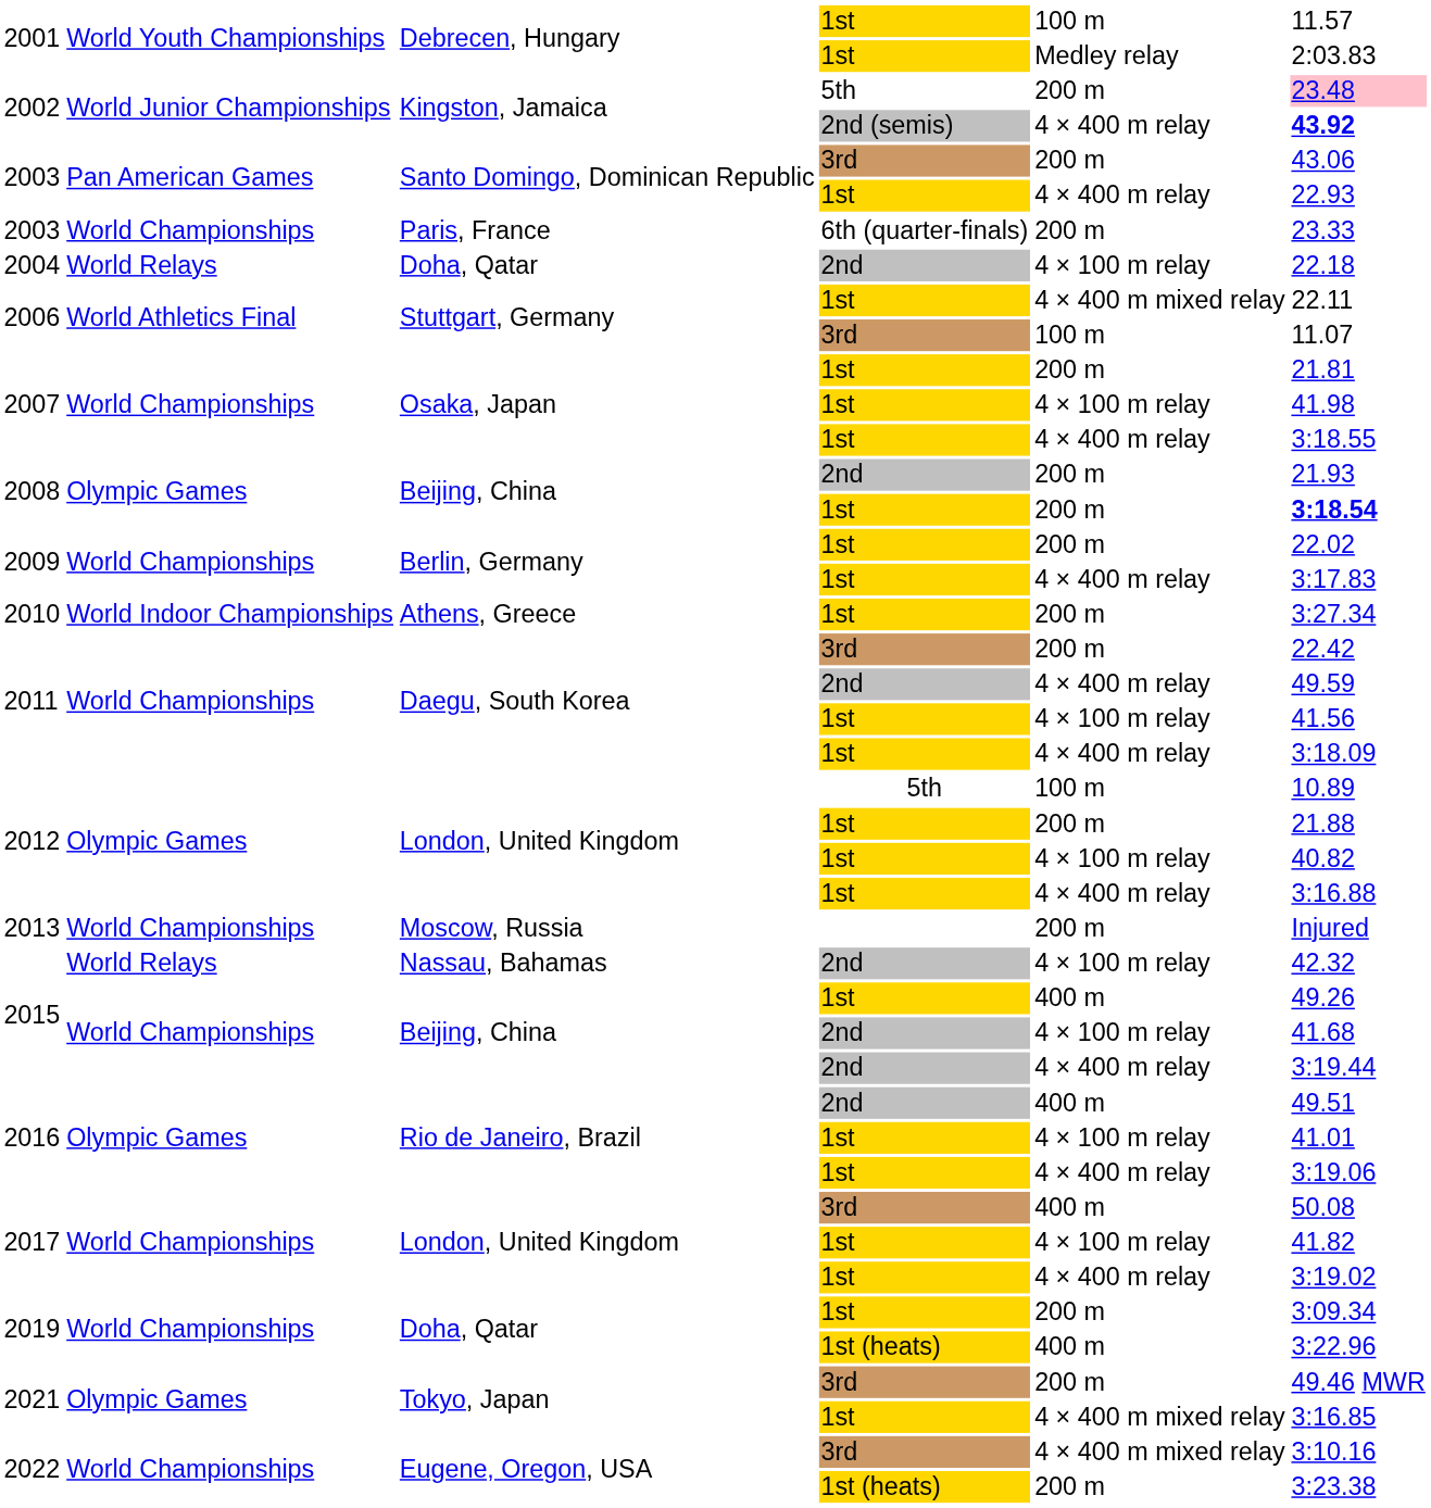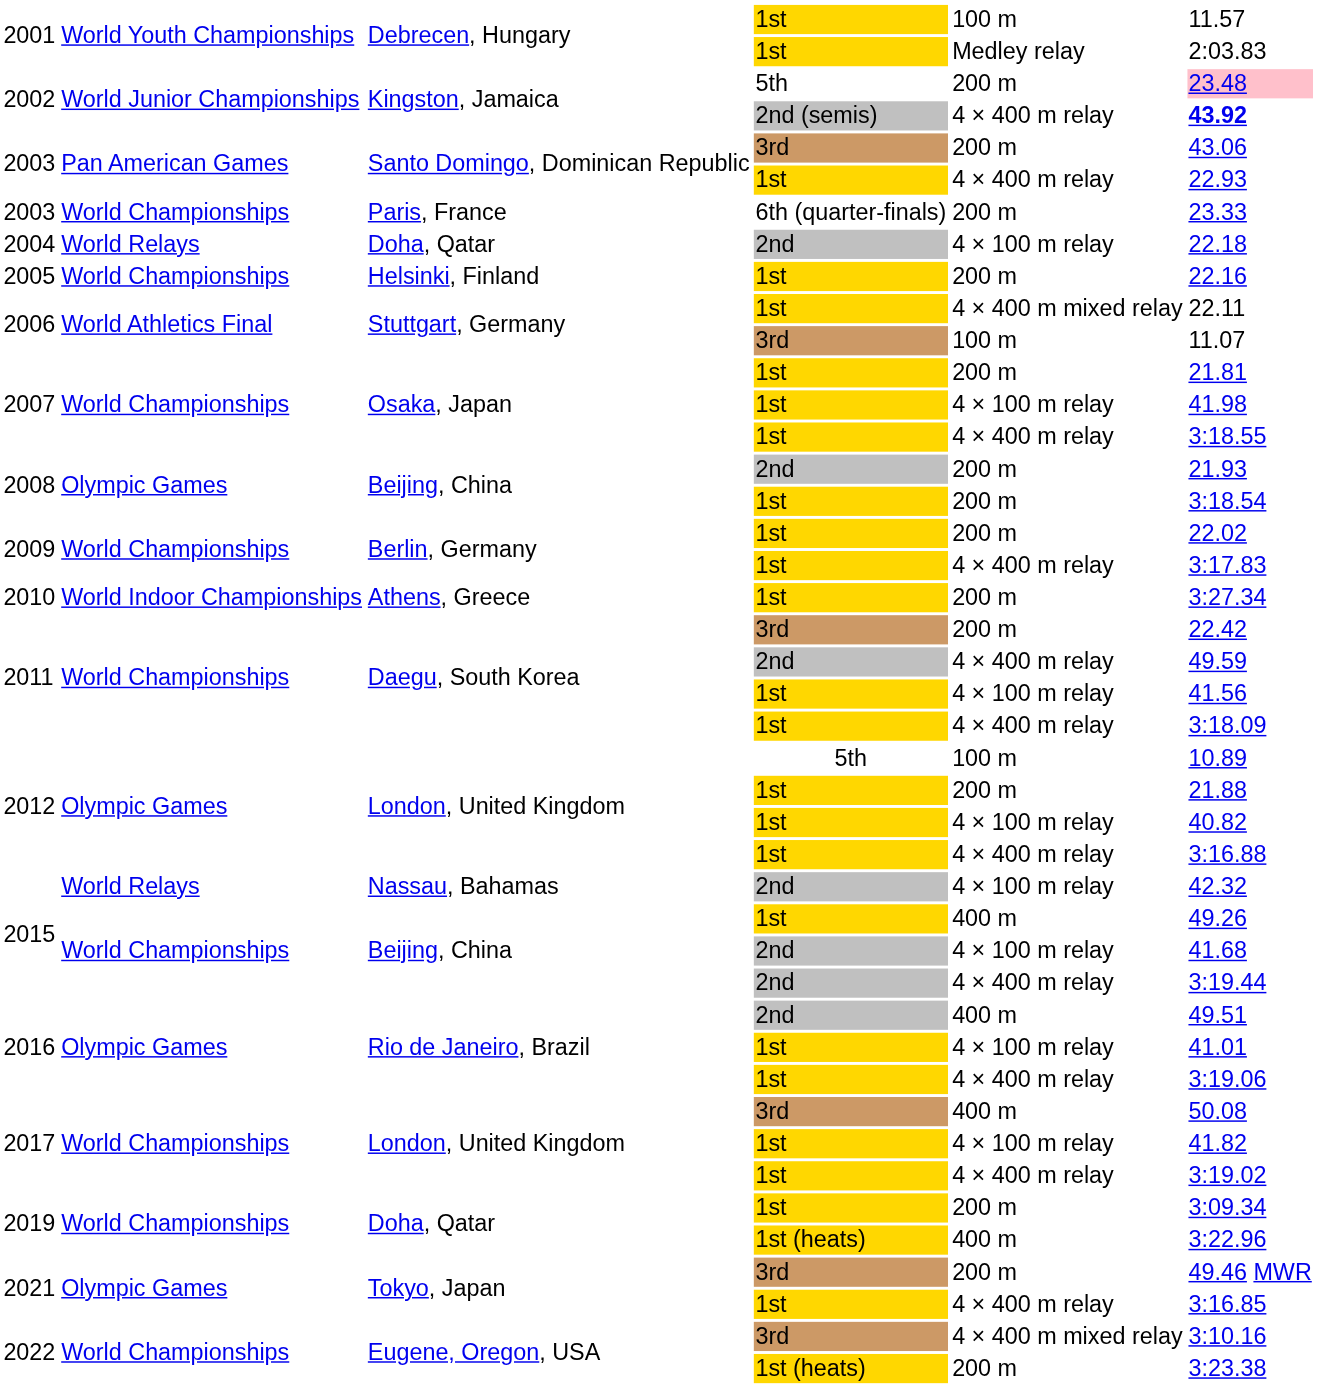 <table>
 <tr>
 <td rowspan=2>2001</td>
 <td rowspan=2><a href='#'>World Youth Championships</a></td>
 <td rowspan=2><a href='#'>Debrecen</a>, Hungary</td>
 <td style="background:gold;">1st</td>
 <td>100 m</td>
 <td>11.57</td>
 </tr>
 <tr>
 <td style="background:gold;">1st</td>
 <td data-sort-value="800 relay">Medley relay</td>
 <td data-sort-value=123.83>2:03.83</td>
 </tr>
 <tr>
 <td rowspan=2>2002</td>
 <td rowspan=2><a href='#'>World Junior Championships</a></td>
 <td rowspan=2><a href='#'>Kingston</a>, Jamaica</td>
 <td>5th</td>
 <td>200 m</td>
 <td style="background: pink;"><a href='#'>23.48</a></td>
 </tr>
 <tr>
 <td style="background:silver;">2nd (semis)</td>
 <td data-sort-value="1600 relay">4 × 400 m relay</td>
 <td><strong><a href='#'>43.92</a></strong></td>
 </tr>
 <tr>
 <td rowspan=2>2003</td>
 <td rowspan=2><a href='#'>Pan American Games</a></td>
 <td rowspan=2><a href='#'>Santo Domingo</a>, Dominican Republic</td>
 <td style="background:#c96;">3rd</td>
 <td>200 m</td>
 <td><a href='#'>43.06</a></td>
 </tr>
 <tr>
 <td style="background:gold;">1st</td>
 <td data-sort-value="1600 relay">4 × 400 m relay</td>
 <td><a href='#'>22.93</a></td>
 </tr>
 <tr>
 <td>2003</td>
 <td><a href='#'>World Championships</a></td>
 <td><a href='#'>Paris</a>, France</td>
 <td>6th (quarter-finals)</td>
 <td>200 m</td>
 <td><a href='#'>23.33</a></td>
 </tr>
 <tr>
 <td>2004</td>
 <td><a href='#'>World Relays</a></td>
 <td><a href='#'>Doha</a>, Qatar</td>
 <td style="background:silver;">2nd</td>
 <td data-sort-value="400 relay">4 × 100 m relay</td>
 <td><a href='#'>22.18</a></td>
 </tr>
 <tr>
+<td>2005</td>
+<td><a href='#'>World Championships</a></td>
+<td><a href='#'>Helsinki</a>, Finland</td>
+<td style="background:gold;">1st</td>
+<td>200 m</td>
+<td><a href='#'>22.16</a></td>
+</tr>
+<tr>
 <td rowspan=2>2006</td>
 <td rowspan=2><a href='#'>World Athletics Final</a></td>
 <td rowspan=2><a href='#'>Stuttgart</a>, Germany</td>
 <td style="background:gold;">1st</td>
 <td data-sort-value="1600 relay mixed">4 × 400 m mixed relay</td>
 <td>22.11</td>
 </tr>
 <tr>
 <td style="background:#c96;">3rd</td>
 <td>100 m</td>
 <td>11.07</td>
 </tr>
 <tr>
 <td rowspan=3>2007</td>
 <td rowspan=3><a href='#'>World Championships</a></td>
 <td rowspan=3><a href='#'>Osaka</a>, Japan</td>
 <td style="background:gold;">1st</td>
 <td>200 m</td>
 <td><a href='#'>21.81</a></td>
 </tr>
 <tr>
 <td style="background:gold;">1st</td>
 <td data-sort-value="400 relay">4 × 100 m relay</td>
 <td><a href='#'>41.98</a></td>
 </tr>
 <tr>
 <td style="background:gold;">1st</td>
 <td data-sort-value="1600 relay">4 × 400 m relay</td>
 <td data-sort-value=198.55><a href='#'>3:18.55</a></td>
 </tr>
 <tr>
 <td rowspan=2>2008</td>
 <td rowspan=2><a href='#'>Olympic Games</a></td>
 <td rowspan=2><a href='#'>Beijing</a>, China</td>
 <td style="background:silver;">2nd</td>
 <td>200 m</td>
 <td><a href='#'>21.93</a></td>
 </tr>
 <tr>
 <td style="background:gold;">1st</td>
 <td>200 m</td>
-<td data-sort-value=198.54><strong><a href='#'>3:18.54</a></strong></td>
+<td data-sort-value=198.54><a href='#'>3:18.54</a></td>
 </tr>
 <tr>
 <td rowspan=2>2009</td>
 <td rowspan=2><a href='#'>World Championships</a></td>
 <td rowspan=2><a href='#'>Berlin</a>, Germany</td>
 <td style="background:gold;">1st</td>
 <td>200 m</td>
 <td><a href='#'>22.02</a></td>
 </tr>
 <tr>
 <td style="background:gold;">1st</td>
 <td data-sort-value="1600 relay">4 × 400 m relay</td>
 <td data-sort-value=197.83><a href='#'>3:17.83</a></td>
 </tr>
 <tr>
 <td>2010</td>
 <td><a href='#'>World Indoor Championships</a></td>
 <td><a href='#'>Athens</a>, Greece</td>
 <td style="background:gold;">1st</td>
 <td>200 m</td>
 <td data-sort-value=207.34><a href='#'>3:27.34</a></td>
 </tr>
 <tr>
 <td rowspan=4>2011</td>
 <td rowspan=4><a href='#'>World Championships</a></td>
 <td rowspan=4><a href='#'>Daegu</a>, South Korea</td>
 <td style="background:#c96;">3rd</td>
 <td>200 m</td>
 <td><a href='#'>22.42</a></td>
 </tr>
 <tr>
 <td style="background:silver;">2nd</td>
 <td data-sort-value="1600 relay">4 × 400 m relay</td>
 <td><a href='#'>49.59</a></td>
 </tr>
 <tr>
 <td style="background:gold;">1st</td>
 <td data-sort-value="400 relay">4 × 100 m relay</td>
 <td><a href='#'>41.56</a></td>
 </tr>
 <tr>
 <td style="background:gold;">1st</td>
 <td data-sort-value="1600 relay">4 × 400 m relay</td>
 <td data-sort-value=198.09><a href='#'>3:18.09</a></td>
 </tr>
 <tr>
 <td rowspan=4>2012</td>
 <td rowspan=4><a href='#'>Olympic Games</a></td>
 <td rowspan=4><a href='#'>London</a>, United Kingdom</td>
 <td style="text-align:center;">5th</td>
 <td>100 m</td>
 <td><a href='#'>10.89</a></td>
 </tr>
 <tr>
 <td style="background:gold;">1st</td>
 <td>200 m</td>
 <td><a href='#'>21.88</a></td>
 </tr>
 <tr>
 <td style="background:gold;">1st</td>
 <td data-sort-value="400 relay">4 × 100 m relay</td>
 <td><a href='#'>40.82</a>  </td>
 </tr>
 <tr>
 <td style="background:gold;">1st</td>
 <td data-sort-value="1600 relay">4 × 400 m relay</td>
 <td data-sort-value=196.88><a href='#'>3:16.88</a></td>
-</tr>
-<tr>
-<td>2013</td>
-<td><a href='#'>World Championships</a></td>
-<td><a href='#'>Moscow</a>, Russia</td>
-<td></td>
-<td>200 m</td>
-<td><a href='#'>Injured</a></td>
 </tr>
 <tr>
 <td rowspan=4>2015</td>
 <td><a href='#'>World Relays</a></td>
 <td><a href='#'>Nassau</a>, Bahamas</td>
 <td style="background:silver;">2nd</td>
 <td data-sort-value="400 relay">4 × 100 m relay</td>
 <td><a href='#'>42.32</a></td>
 </tr>
 <tr>
 <td rowspan=3><a href='#'>World Championships</a></td>
 <td rowspan=3><a href='#'>Beijing</a>, China</td>
 <td style="background:gold;">1st</td>
 <td>400 m</td>
 <td><a href='#'>49.26</a></td>
 </tr>
 <tr>
 <td style="background:silver;">2nd</td>
 <td data-sort-value="400 relay">4 × 100 m relay</td>
 <td><a href='#'>41.68</a></td>
 </tr>
 <tr>
 <td style="background:silver;">2nd</td>
 <td data-sort-value="1600 relay">4 × 400 m relay</td>
 <td data-sort-value=199.44><a href='#'>3:19.44</a></td>
 </tr>
 <tr>
 <td rowspan=3>2016</td>
 <td rowspan=3><a href='#'>Olympic Games</a></td>
 <td rowspan=3><a href='#'>Rio de Janeiro</a>, Brazil</td>
 <td style="background:silver;">2nd</td>
 <td>400 m</td>
 <td><a href='#'>49.51</a></td>
 </tr>
 <tr>
 <td style="background:gold;">1st</td>
 <td data-sort-value="400 relay">4 × 100 m relay</td>
 <td><a href='#'>41.01</a></td>
 </tr>
 <tr>
 <td style="background:gold;">1st</td>
 <td data-sort-value="1600 relay">4 × 400 m relay</td>
 <td data-sort-value=199.06><a href='#'>3:19.06</a></td>
 </tr>
 <tr>
 <td rowspan=3>2017</td>
 <td rowspan=3><a href='#'>World Championships</a></td>
 <td rowspan=3><a href='#'>London</a>, United Kingdom</td>
 <td style="background:#c96;">3rd</td>
 <td>400 m</td>
 <td><a href='#'>50.08</a></td>
 </tr>
 <tr>
 <td style="background:gold;">1st</td>
 <td data-sort-value="400 relay">4 × 100 m relay</td>
 <td><a href='#'>41.82</a></td>
 </tr>
 <tr>
 <td style="background:gold;">1st</td>
 <td data-sort-value="1600 relay">4 × 400 m relay</td>
 <td data-sort-value=199.02><a href='#'>3:19.02</a></td>
 </tr>
 <tr>
 <td rowspan=2>2019</td>
 <td rowspan=2><a href='#'>World Championships</a></td>
 <td rowspan=2><a href='#'>Doha</a>, Qatar</td>
 <td style="background:gold;">1st</td>
 <td>200 m</td>
 <td data-sort-value=189.34><a href='#'>3:09.34</a> </td>
 </tr>
 <tr>
 <td style="background:gold;">1st (heats)</td>
 <td>400 m</td>
 <td data-sort-value=202.96><a href='#'>3:22.96</a></td>
 </tr>
 <tr>
 <td rowspan=2>2021</td>
 <td rowspan=2><a href='#'>Olympic Games</a></td>
 <td rowspan=2><a href='#'>Tokyo</a>, Japan</td>
 <td style="background:#c96;">3rd</td>
 <td>200 m</td>
 <td><a href='#'>49.46</a> <a href='#'>MWR</a></td>
 </tr>
 <tr>
 <td style="background:gold;">1st</td>
-<td data-sort-value="1600 relay mixed">4 × 400 m mixed relay</td>
+<td data-sort-value="1600 relay">4 × 400 m relay</td>
 <td data-sort-value=196.85><a href='#'>3:16.85</a></td>
 </tr>
 <tr>
 <td rowspan=2>2022</td>
 <td rowspan=2><a href='#'>World Championships</a></td>
 <td rowspan=2><a href='#'>Eugene, Oregon</a>, USA</td>
 <td style="background:#c96;">3rd</td>
 <td data-sort-value="1600 relay mixed">4 × 400 m mixed relay</td>
 <td data-sort-value=189.34><a href='#'>3:10.16</a> </td>
 </tr>
 <tr>
 <td style="background:gold;">1st (heats)</td>
 <td>200 m</td>
 <td data-sort-value=202.96><a href='#'>3:23.38</a></td>
 </tr>
 </table>
